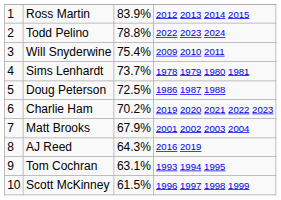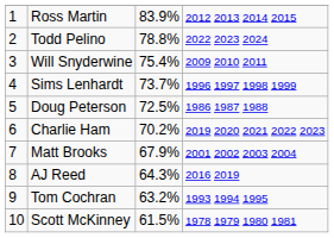 <table class="wikitable">
 <tr>
 </tr>
 <tr>
 <td>1</td>
 <td>Ross Martin</td>
 <td><abbr>83.9%</abbr></td>
 <td style="font-size:80%;"><a href='#'>2012</a> <a href='#'>2013</a> <a href='#'>2014</a> <a href='#'>2015</a></td>
 </tr>
 <tr>
 <td>2</td>
 <td>Todd Pelino</td>
 <td><abbr>78.8%</abbr></td>
 <td style="font-size:80%;"><a href='#'>2022</a> <a href='#'>2023</a> <a href='#'>2024</a></td>
 </tr>
 <tr>
 <td>3</td>
 <td>Will Snyderwine</td>
 <td><abbr>75.4%</abbr></td>
 <td style="font-size:80%;"><a href='#'>2009</a> <a href='#'>2010</a> <a href='#'>2011</a></td>
 </tr>
 <tr>
 <td>4</td>
 <td>Sims Lenhardt</td>
 <td><abbr>73.7%</abbr></td>
-<td style="font-size:80%;"><a href='#'>1978</a> <a href='#'>1979</a> <a href='#'>1980</a> <a href='#'>1981</a><br></td>
+<td style="font-size:80%;"><a href='#'>1996</a> <a href='#'>1997</a> <a href='#'>1998</a> <a href='#'>1999</a></td>
 </tr>
 <tr>
 <td>5</td>
 <td>Doug Peterson</td>
 <td><abbr>72.5%</abbr></td>
 <td style="font-size:80%;"><a href='#'>1986</a> <a href='#'>1987</a> <a href='#'>1988</a></td>
 </tr>
 <tr>
 <td>6</td>
 <td>Charlie Ham</td>
 <td><abbr>70.2%</abbr></td>
 <td style="font-size:80%;"><a href='#'>2019</a> <a href='#'>2020</a> <a href='#'>2021</a> <a href='#'>2022</a> <a href='#'>2023</a></td>
 </tr>
 <tr>
 <td>7</td>
 <td>Matt Brooks</td>
 <td><abbr>67.9%</abbr></td>
 <td style="font-size:80%;"><a href='#'>2001</a> <a href='#'>2002</a> <a href='#'>2003</a> <a href='#'>2004</a></td>
 </tr>
 <tr>
 <td>8</td>
 <td>AJ Reed</td>
 <td><abbr>64.3%</abbr></td>
 <td style="font-size:80%;"><a href='#'>2016</a> <a href='#'>2019</a></td>
 </tr>
 <tr>
 <td>9</td>
 <td>Tom Cochran</td>
-<td><abbr>63.1%</abbr></td>
+<td><abbr>63.2%</abbr></td>
 <td style="font-size:80%;"><a href='#'>1993</a> <a href='#'>1994</a> <a href='#'>1995</a></td>
 </tr>
 <tr>
 <td>10</td>
 <td>Scott McKinney</td>
 <td><abbr>61.5%</abbr></td>
-<td style="font-size:80%;"><a href='#'>1996</a> <a href='#'>1997</a> <a href='#'>1998</a> <a href='#'>1999</a></td>
+<td style="font-size:80%;"><a href='#'>1978</a> <a href='#'>1979</a> <a href='#'>1980</a> <a href='#'>1981</a><br></td>
 </tr>
 </table>
